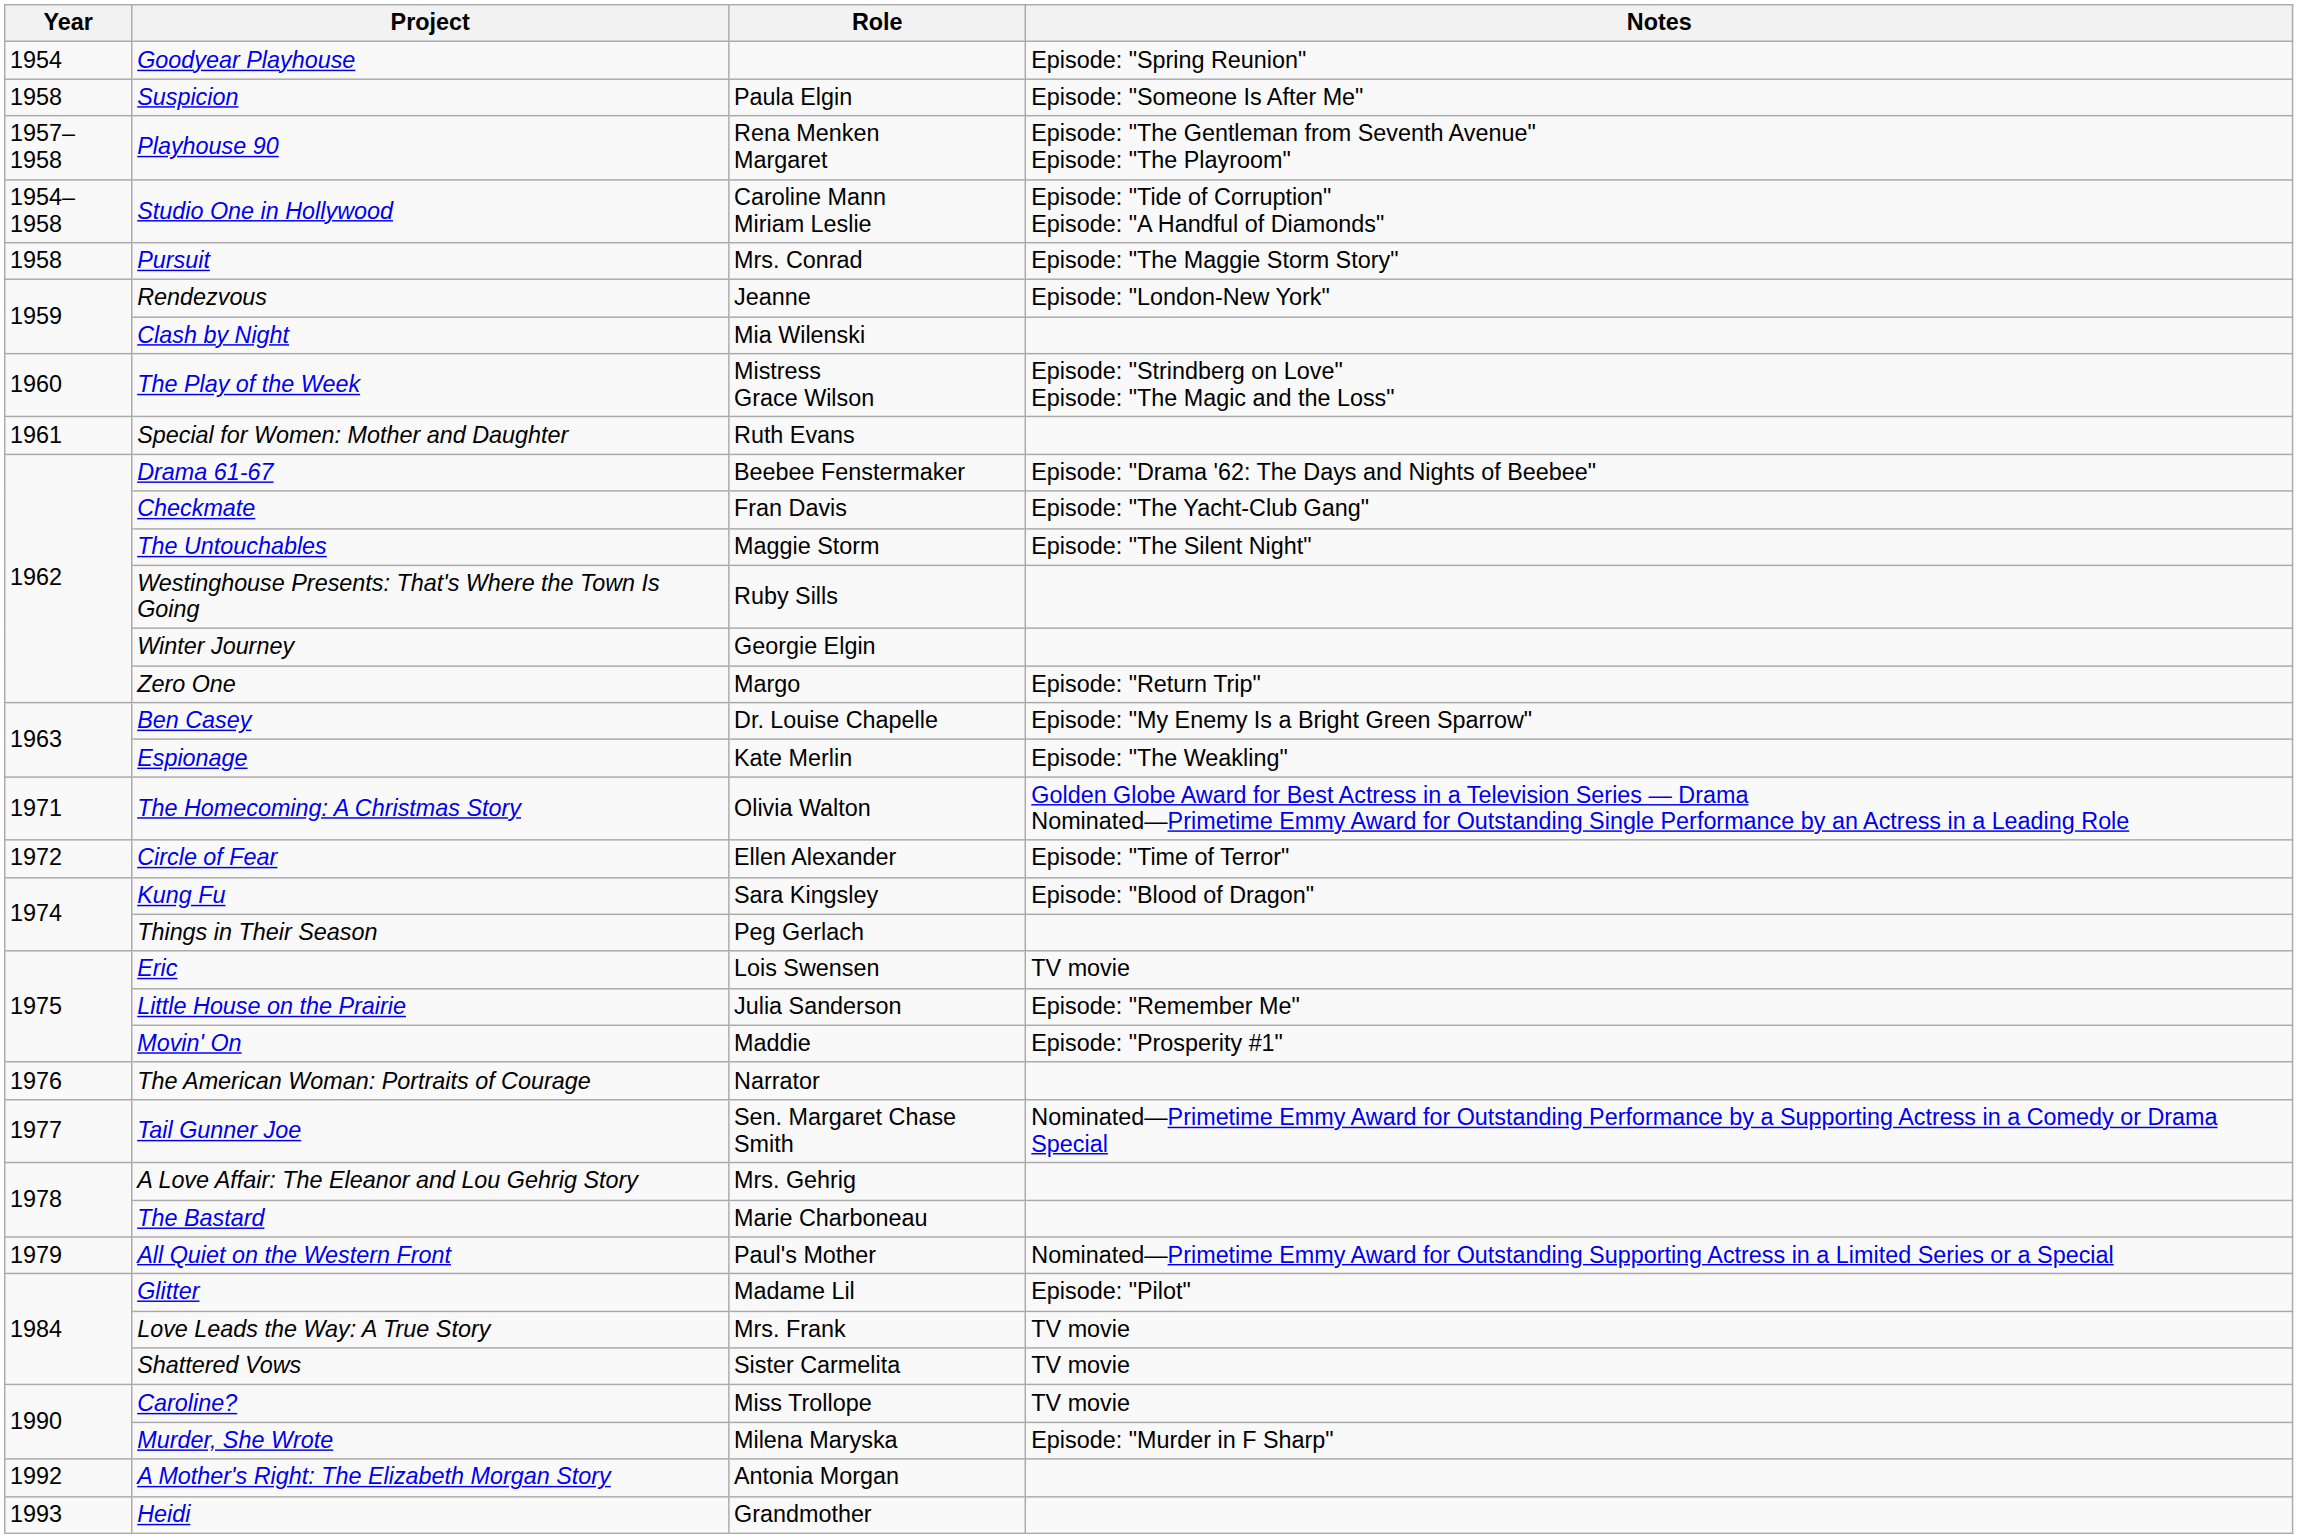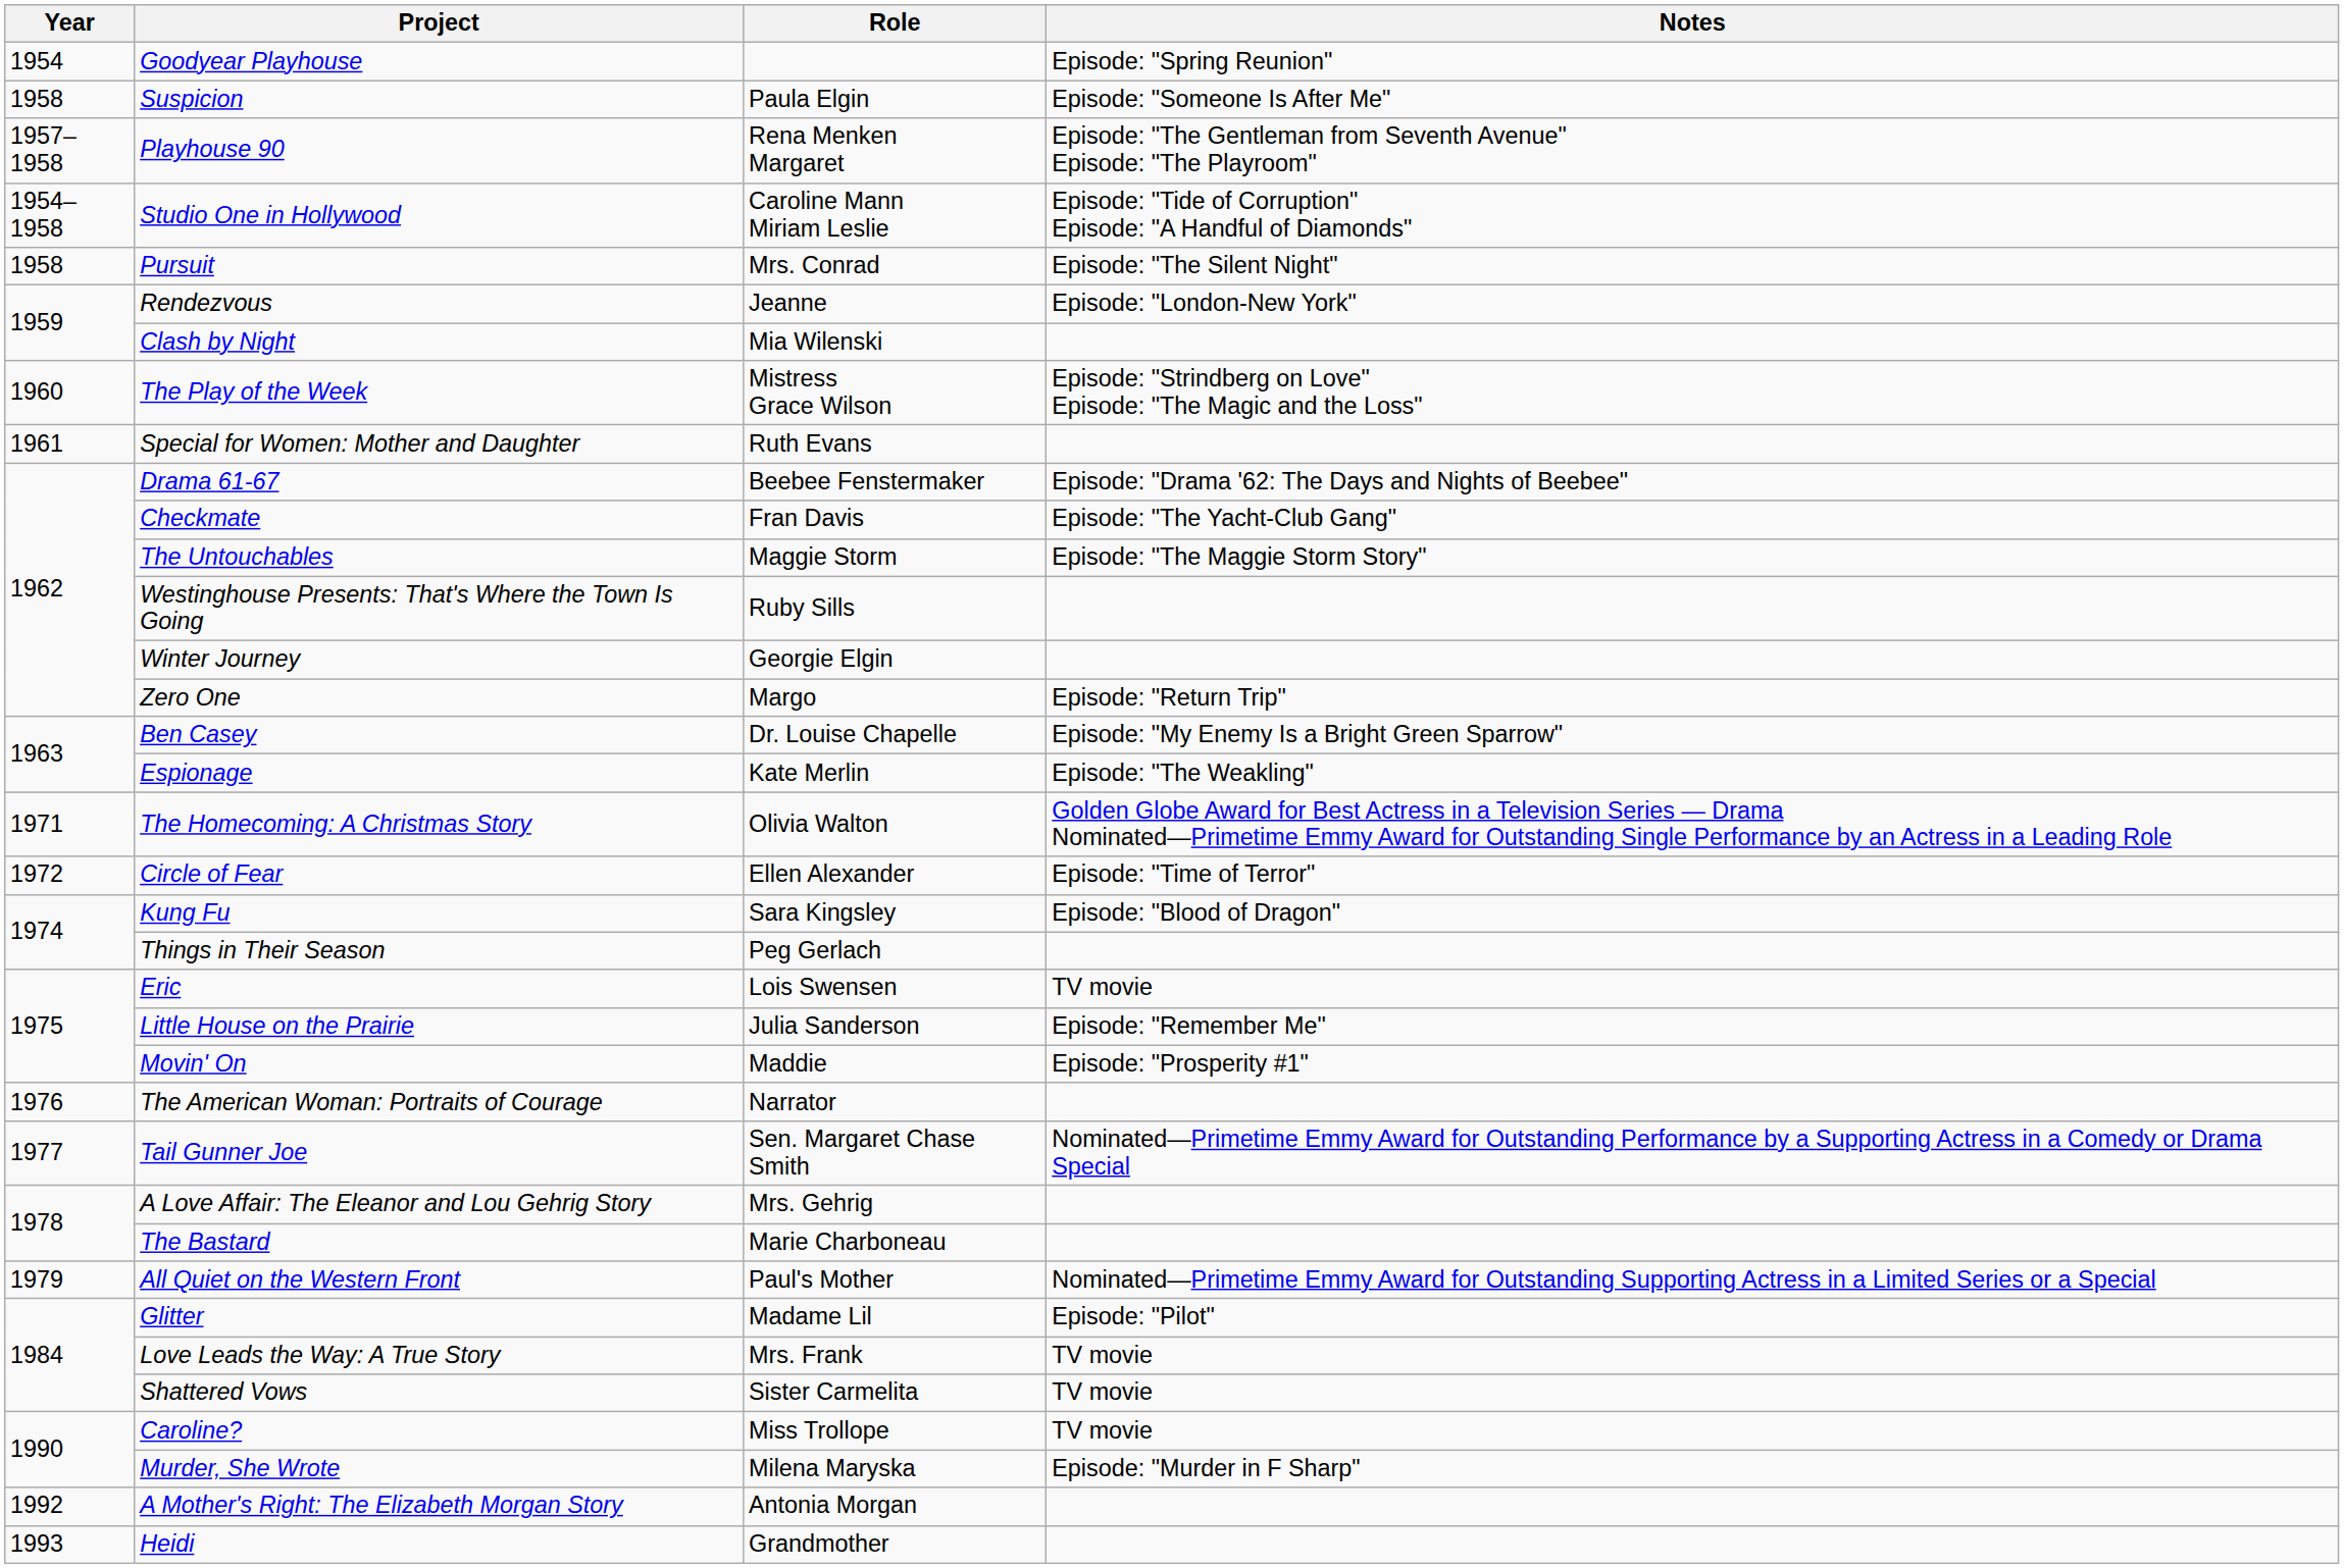 <table class="wikitable">
 <tr>
 <th>Year</th>
 <th>Project</th>
 <th>Role</th>
 <th>Notes</th>
 </tr>
 <tr>
 <td>1954</td>
 <td><em><a href='#'>Goodyear Playhouse</a></em></td>
 <td></td>
 <td>Episode: "Spring Reunion"</td>
 </tr>
 <tr>
 <td>1958</td>
 <td><em><a href='#'>Suspicion</a></em></td>
 <td>Paula Elgin</td>
 <td>Episode: "Someone Is After Me"</td>
 </tr>
 <tr>
 <td>1957–1958</td>
 <td><em><a href='#'>Playhouse 90</a></em></td>
 <td>Rena Menken<br>Margaret</td>
 <td>Episode: "The Gentleman from Seventh Avenue"<br>Episode: "The Playroom"</td>
 </tr>
 <tr>
 <td>1954–1958</td>
 <td><em><a href='#'>Studio One in Hollywood</a></em></td>
 <td>Caroline Mann<br>Miriam Leslie</td>
 <td>Episode: "Tide of Corruption"<br>Episode: "A Handful of Diamonds"</td>
 </tr>
 <tr>
 <td>1958</td>
 <td><em><a href='#'>Pursuit</a></em></td>
 <td>Mrs. Conrad</td>
-<td>Episode: "The Maggie Storm Story"</td>
+<td>Episode: "The Silent Night"</td>
 </tr>
 <tr>
 <td rowspan="2">1959</td>
 <td><em>Rendezvous</em></td>
 <td>Jeanne</td>
 <td>Episode: "London-New York"</td>
 </tr>
 <tr>
 <td><em><a href='#'>Clash by Night</a></em></td>
 <td>Mia Wilenski</td>
 <td></td>
 </tr>
 <tr>
 <td>1960</td>
 <td><em><a href='#'>The Play of the Week</a></em></td>
 <td>Mistress<br>Grace Wilson</td>
 <td>Episode: "Strindberg on Love"<br>Episode: "The Magic and the Loss"</td>
 </tr>
 <tr>
 <td>1961</td>
 <td><em>Special for Women: Mother and Daughter</em></td>
 <td>Ruth Evans</td>
 <td></td>
 </tr>
 <tr>
 <td rowspan="6">1962</td>
 <td><em><a href='#'>Drama 61-67</a></em></td>
 <td>Beebee Fenstermaker</td>
 <td>Episode: "Drama '62: The Days and Nights of Beebee"</td>
 </tr>
 <tr>
 <td><em><a href='#'>Checkmate</a></em></td>
 <td>Fran Davis</td>
 <td>Episode: "The Yacht-Club Gang"</td>
 </tr>
 <tr>
 <td><em><a href='#'>The Untouchables</a></em></td>
 <td>Maggie Storm</td>
-<td>Episode: "The Silent Night"</td>
+<td>Episode: "The Maggie Storm Story"</td>
 </tr>
 <tr>
 <td><em>Westinghouse Presents: That's Where the Town Is Going</em></td>
 <td>Ruby Sills</td>
 <td></td>
 </tr>
 <tr>
 <td><em>Winter Journey</em></td>
 <td>Georgie Elgin</td>
 <td></td>
 </tr>
 <tr>
 <td><em>Zero One</em></td>
 <td>Margo</td>
 <td>Episode: "Return Trip"</td>
 </tr>
 <tr>
 <td rowspan="2">1963</td>
 <td><em><a href='#'>Ben Casey</a></em></td>
 <td>Dr. Louise Chapelle</td>
 <td>Episode: "My Enemy Is a Bright Green Sparrow"</td>
 </tr>
 <tr>
 <td><em><a href='#'>Espionage</a></em></td>
 <td>Kate Merlin</td>
 <td>Episode: "The Weakling"</td>
 </tr>
 <tr>
 <td>1971</td>
 <td><em><a href='#'>The Homecoming: A Christmas Story</a></em></td>
 <td>Olivia Walton</td>
 <td><a href='#'>Golden Globe Award for Best Actress in a Television Series — Drama</a><br>Nominated—<a href='#'>Primetime Emmy Award for Outstanding Single Performance by an Actress in a Leading Role</a></td>
 </tr>
 <tr>
 <td>1972</td>
 <td><em><a href='#'>Circle of Fear</a></em></td>
 <td>Ellen Alexander</td>
 <td>Episode: "Time of Terror"</td>
 </tr>
 <tr>
 <td rowspan="2">1974</td>
 <td><em><a href='#'>Kung Fu</a></em></td>
 <td>Sara Kingsley</td>
 <td>Episode: "Blood of Dragon"</td>
 </tr>
 <tr>
 <td><em>Things in Their Season</em></td>
 <td>Peg Gerlach</td>
 <td></td>
 </tr>
 <tr>
 <td rowspan="3">1975</td>
 <td><em><a href='#'>Eric</a></em></td>
 <td>Lois Swensen</td>
 <td>TV movie</td>
 </tr>
 <tr>
 <td><em><a href='#'>Little House on the Prairie</a></em></td>
 <td>Julia Sanderson</td>
 <td>Episode: "Remember Me"</td>
 </tr>
 <tr>
 <td><em><a href='#'>Movin' On</a></em></td>
 <td>Maddie</td>
 <td>Episode: "Prosperity #1"</td>
 </tr>
 <tr>
 <td>1976</td>
 <td><em>The American Woman: Portraits of Courage</em></td>
 <td>Narrator</td>
 <td></td>
 </tr>
 <tr>
 <td>1977</td>
 <td><em><a href='#'>Tail Gunner Joe</a></em></td>
 <td>Sen. Margaret Chase Smith</td>
 <td>Nominated—<a href='#'>Primetime Emmy Award for Outstanding Performance by a Supporting Actress in a Comedy or Drama Special</a></td>
 </tr>
 <tr>
 <td rowspan="2">1978</td>
 <td><em>A Love Affair: The Eleanor and Lou Gehrig Story</em></td>
 <td>Mrs. Gehrig</td>
 <td></td>
 </tr>
 <tr>
 <td><em><a href='#'>The Bastard</a></em></td>
 <td>Marie Charboneau</td>
 <td></td>
 </tr>
 <tr>
 <td>1979</td>
 <td><em><a href='#'>All Quiet on the Western Front</a></em></td>
 <td>Paul's Mother</td>
 <td>Nominated—<a href='#'>Primetime Emmy Award for Outstanding Supporting Actress in a Limited Series or a Special</a></td>
 </tr>
 <tr>
 <td rowspan="3">1984</td>
 <td><em><a href='#'>Glitter</a></em></td>
 <td>Madame Lil</td>
 <td>Episode: "Pilot"</td>
 </tr>
 <tr>
 <td><em>Love Leads the Way: A True Story</em></td>
 <td>Mrs. Frank</td>
 <td>TV movie</td>
 </tr>
 <tr>
 <td><em>Shattered Vows</em></td>
 <td>Sister Carmelita</td>
 <td>TV movie</td>
 </tr>
 <tr>
 <td rowspan="2">1990</td>
 <td><em><a href='#'>Caroline?</a></em></td>
 <td>Miss Trollope</td>
 <td>TV movie</td>
 </tr>
 <tr>
 <td><em><a href='#'>Murder, She Wrote</a></em></td>
 <td>Milena Maryska</td>
 <td>Episode: "Murder in F Sharp"</td>
 </tr>
 <tr>
 <td>1992</td>
 <td><em><a href='#'>A Mother's Right: The Elizabeth Morgan Story</a></em></td>
 <td>Antonia Morgan</td>
 <td></td>
 </tr>
 <tr>
 <td>1993</td>
 <td><em><a href='#'>Heidi</a></em></td>
 <td>Grandmother</td>
 <td></td>
 </tr>
 </table>
